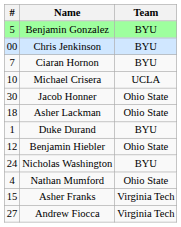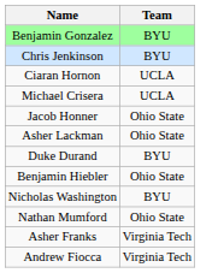 <table class="wikitable" style="text-align:center">
 <tr>
-<th>#</th>
 <th>Name</th>
 <th>Team</th>
 </tr>
 <tr bgcolor="#9eff9e">
-<td>5</td>
 <td>Benjamin Gonzalez</td>
 <td>BYU</td>
 </tr>
 <tr style="background:#d0e7ff">
-<td>00</td>
 <td>Chris Jenkinson</td>
 <td>BYU</td>
 </tr>
 <tr>
-<td>7</td>
 <td>Ciaran Hornon</td>
-<td>BYU</td>
+<td>UCLA</td>
 </tr>
 <tr>
-<td>10</td>
 <td>Michael Crisera</td>
 <td>UCLA</td>
 </tr>
 <tr>
-<td>30</td>
 <td>Jacob Honner</td>
 <td>Ohio State</td>
 </tr>
 <tr>
-<td>18</td>
 <td>Asher Lackman</td>
 <td>Ohio State</td>
 </tr>
 <tr>
-<td>1</td>
 <td>Duke Durand</td>
 <td>BYU</td>
 </tr>
 <tr>
-<td>12</td>
 <td>Benjamin Hiebler</td>
 <td>Ohio State</td>
 </tr>
 <tr>
-<td>24</td>
 <td>Nicholas Washington</td>
 <td>BYU</td>
 </tr>
 <tr>
-<td>4</td>
 <td>Nathan Mumford</td>
 <td>Ohio State</td>
 </tr>
 <tr>
-<td>15</td>
 <td>Asher Franks</td>
 <td>Virginia Tech</td>
 </tr>
 <tr>
-<td>27</td>
 <td>Andrew Fiocca</td>
 <td>Virginia Tech</td>
 </tr>
 </table>
